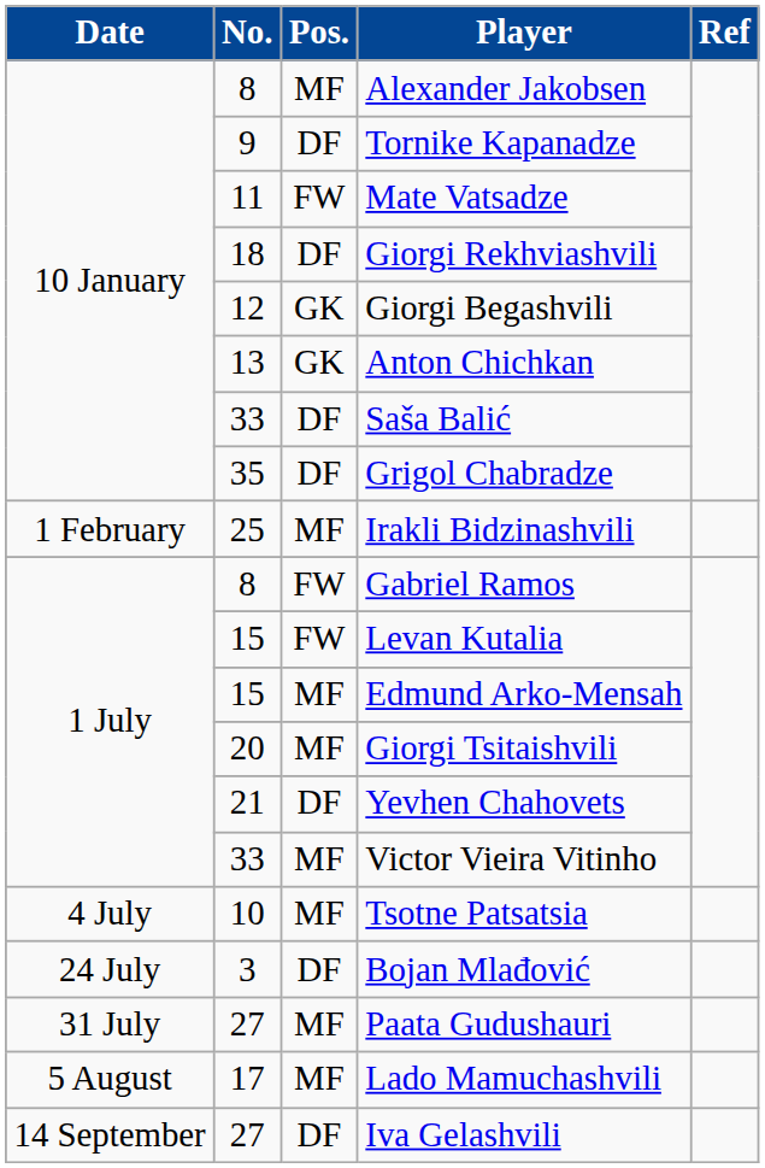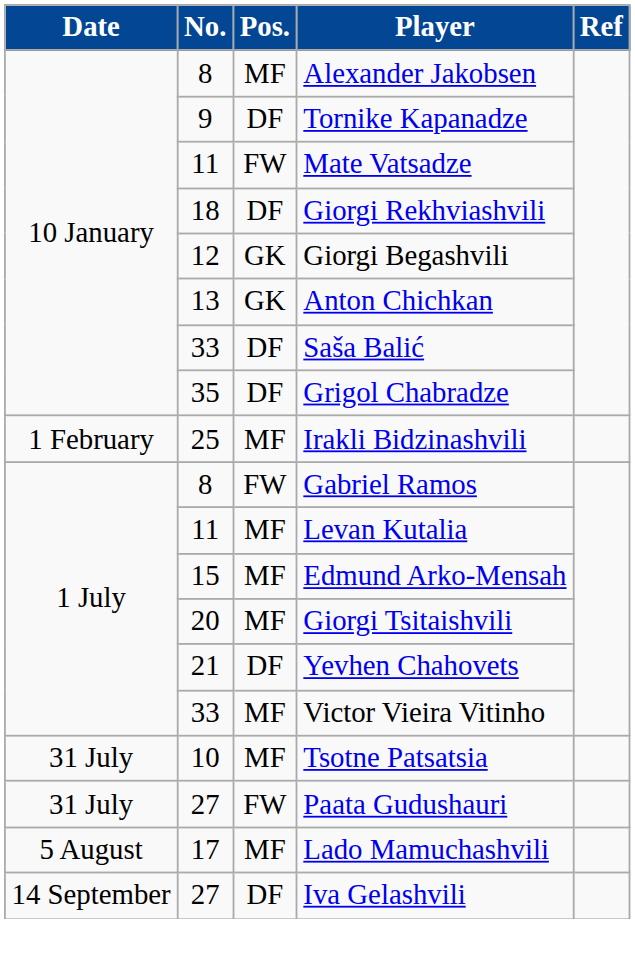 <table class="wikitable plainrowheaders sortable" sortable" style="text-align:center">
 <tr>
 <th scope="col" style="background-color:#034694;color:white">Date</th>
 <th scope="col" style="background-color:#034694;color:white">No.</th>
 <th scope="col" style="background-color:#034694;color:white">Pos.</th>
 <th scope="col" style="background-color:#034694;color:white">Player</th>
 <th scope="col" class="unsortable" style="background-color:#034694;color:white">Ref</th>
 </tr>
 <tr>
 <td rowspan="8">10 January</td>
 <td>8</td>
 <td>MF</td>
 <td align=left> <a href='#'>Alexander Jakobsen</a></td>
 <td rowspan="8"></td>
 </tr>
 <tr>
 <td>9</td>
 <td>DF</td>
 <td align=left> <a href='#'>Tornike Kapanadze</a></td>
 </tr>
 <tr>
 <td>11</td>
 <td>FW</td>
 <td align=left> <a href='#'>Mate Vatsadze</a></td>
 </tr>
 <tr>
 <td>18</td>
 <td>DF</td>
 <td align=left> <a href='#'>Giorgi Rekhviashvili</a></td>
 </tr>
 <tr>
 <td>12</td>
 <td>GK</td>
 <td align=left> Giorgi Begashvili</td>
 </tr>
 <tr>
 <td>13</td>
 <td>GK</td>
 <td align=left> <a href='#'>Anton Chichkan</a></td>
 </tr>
 <tr>
 <td>33</td>
 <td>DF</td>
 <td align=left> <a href='#'>Saša Balić</a></td>
 </tr>
 <tr>
 <td>35</td>
 <td>DF</td>
 <td align=left> <a href='#'>Grigol Chabradze</a></td>
 </tr>
 <tr>
 <td>1 February</td>
 <td>25</td>
 <td>MF</td>
 <td align=left> <a href='#'>Irakli Bidzinashvili</a></td>
 <td></td>
 </tr>
 <tr>
 <td rowspan="6">1 July</td>
 <td>8</td>
 <td>FW</td>
 <td align=left> <a href='#'>Gabriel Ramos</a></td>
 <td rowspan="6"></td>
 </tr>
 <tr>
-<td>15</td>
-<td>FW</td>
+<td>11</td>
+<td>MF</td>
 <td align=left> <a href='#'>Levan Kutalia</a></td>
 </tr>
 <tr>
 <td>15</td>
 <td>MF</td>
 <td align=left> <a href='#'>Edmund Arko-Mensah</a></td>
 </tr>
 <tr>
 <td>20</td>
 <td>MF</td>
 <td align=left> <a href='#'>Giorgi Tsitaishvili</a></td>
 </tr>
 <tr>
 <td>21</td>
 <td>DF</td>
 <td align=left> <a href='#'>Yevhen Chahovets</a></td>
 </tr>
 <tr>
 <td>33</td>
 <td>MF</td>
 <td align=left> Victor Vieira Vitinho</td>
 </tr>
 <tr>
-<td>4 July</td>
+<td>31 July</td>
 <td>10</td>
 <td>MF</td>
 <td align=left> <a href='#'>Tsotne Patsatsia</a></td>
 <td></td>
 </tr>
 <tr>
-<td>24 July</td>
-<td>3</td>
-<td>DF</td>
-<td align=left> <a href='#'>Bojan Mlađović</a></td>
-<td></td>
-</tr>
-<tr>
 <td>31 July</td>
 <td>27</td>
-<td>MF</td>
+<td>FW</td>
 <td align=left> <a href='#'>Paata Gudushauri</a></td>
 <td></td>
 </tr>
 <tr>
 <td>5 August</td>
 <td>17</td>
 <td>MF</td>
 <td align=left> <a href='#'>Lado Mamuchashvili</a></td>
 <td></td>
 </tr>
 <tr>
 <td>14 September</td>
 <td>27</td>
 <td>DF</td>
 <td align=left> <a href='#'>Iva Gelashvili</a></td>
 <td></td>
 </tr>
 </table>
